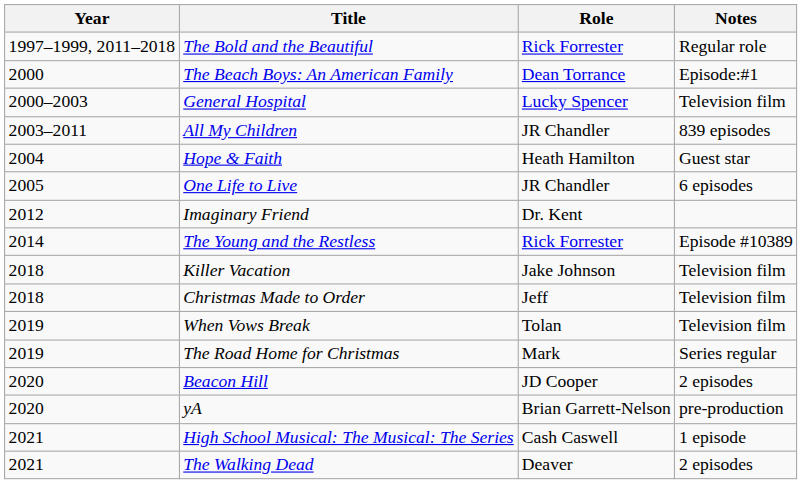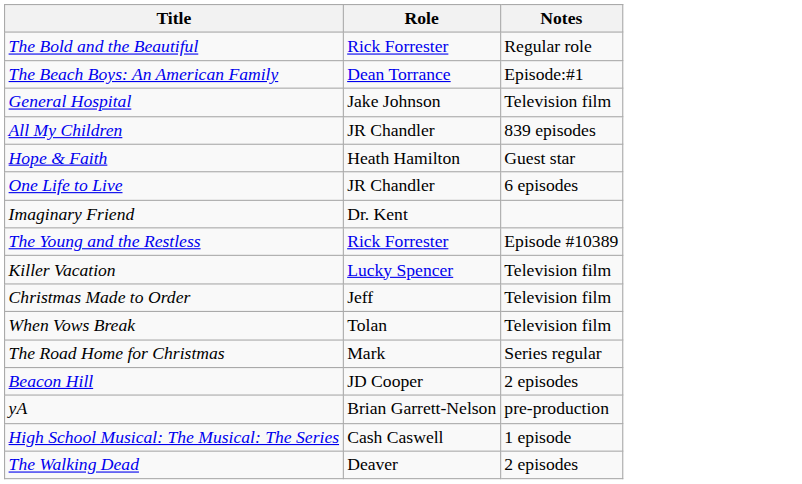 <table class="wikitable sortable">
 <tr>
-<th>Year</th>
 <th>Title</th>
 <th>Role</th>
 <th class="unsortable">Notes</th>
 </tr>
 <tr>
-<td>1997–1999, 2011–2018</td>
 <td><em><a href='#'>The Bold and the Beautiful</a></em></td>
 <td><a href='#'>Rick Forrester</a></td>
 <td>Regular role</td>
 </tr>
 <tr>
-<td>2000</td>
 <td><em><a href='#'>The Beach Boys: An American Family</a></em></td>
 <td><a href='#'>Dean Torrance</a></td>
 <td>Episode:#1</td>
 </tr>
 <tr>
-<td>2000–2003</td>
 <td><em><a href='#'>General Hospital</a></em></td>
-<td><a href='#'>Lucky Spencer</a></td>
+<td>Jake Johnson</td>
 <td>Television film</td>
 </tr>
 <tr>
-<td>2003–2011</td>
 <td><em><a href='#'>All My Children</a></em></td>
 <td>JR Chandler</td>
 <td>839 episodes</td>
 </tr>
 <tr>
-<td>2004</td>
 <td><em><a href='#'>Hope & Faith</a></em></td>
 <td>Heath Hamilton</td>
 <td>Guest star</td>
 </tr>
 <tr>
-<td>2005</td>
 <td><em><a href='#'>One Life to Live</a></em></td>
 <td>JR Chandler</td>
 <td>6 episodes</td>
 </tr>
 <tr>
-<td>2012</td>
 <td><em>Imaginary Friend </em></td>
 <td>Dr. Kent</td>
 <td></td>
 </tr>
 <tr>
-<td>2014</td>
 <td><em><a href='#'>The Young and the Restless</a></em></td>
 <td><a href='#'>Rick Forrester</a></td>
 <td>Episode #10389</td>
 </tr>
 <tr>
-<td>2018</td>
 <td><em>Killer Vacation </em></td>
-<td>Jake Johnson</td>
+<td><a href='#'>Lucky Spencer</a></td>
 <td>Television film</td>
 </tr>
 <tr>
-<td>2018</td>
 <td><em>Christmas Made to Order </em></td>
 <td>Jeff</td>
 <td>Television film</td>
 </tr>
 <tr>
-<td>2019</td>
 <td><em>When Vows Break </em></td>
 <td>Tolan</td>
 <td>Television film</td>
 </tr>
 <tr>
-<td>2019</td>
 <td><em>The Road Home for Christmas </em></td>
 <td>Mark</td>
 <td>Series regular</td>
 </tr>
 <tr>
-<td>2020</td>
 <td><em><a href='#'>Beacon Hill</a></em></td>
 <td>JD Cooper</td>
 <td>2 episodes</td>
 </tr>
 <tr>
-<td>2020</td>
 <td><em>yA </em></td>
 <td>Brian Garrett-Nelson</td>
 <td>pre-production</td>
 </tr>
 <tr>
-<td>2021</td>
 <td><em><a href='#'>High School Musical: The Musical: The Series</a></em></td>
 <td>Cash Caswell</td>
 <td>1 episode</td>
 </tr>
 <tr>
-<td>2021</td>
 <td><em><a href='#'>The Walking Dead</a></em></td>
 <td>Deaver</td>
 <td>2 episodes</td>
 </tr>
 </table>
